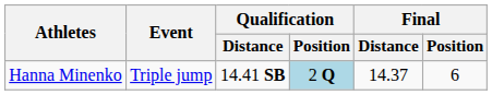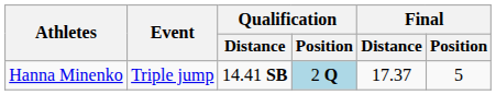 <table class=wikitable style="font-size:90%">
 <tr>
 <th rowspan="2">Athletes</th>
 <th rowspan="2">Event</th>
 <th colspan="2">Qualification</th>
 <th colspan="2">Final</th>
 </tr>
 <tr style="font-size:95%">
 <th>Distance</th>
 <th>Position</th>
 <th>Distance</th>
 <th>Position</th>
 </tr>
 <tr>
 <td><a href='#'>Hanna Minenko</a></td>
 <td><a href='#'>Triple jump</a></td>
 <td align=center>14.41 <strong>SB</strong></td>
 <td align=center style="background: lightblue;">2 <strong>Q</strong></td>
-<td align=center>14.37</td>
-<td align=center>6</td>
+<td align=center>17.37</td>
+<td align=center>5</td>
 </tr>
 </table>
